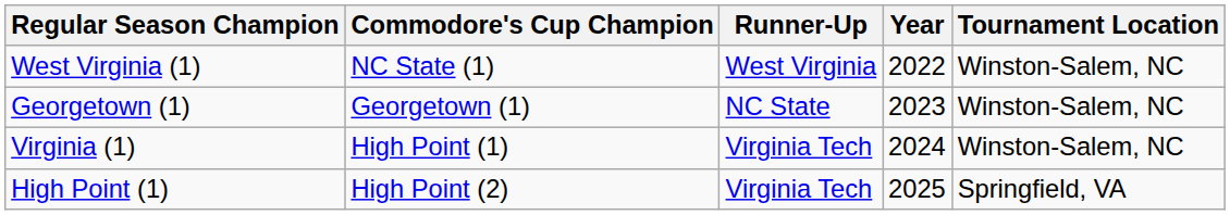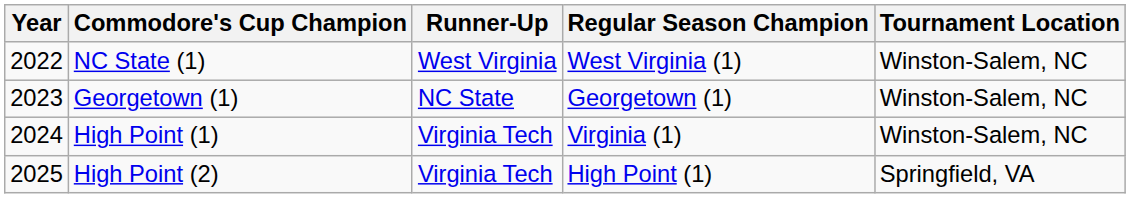 <table class="wikitable">
 <tr>
-<th>Regular Season Champion</th>
+<th>Year</th>
 <th>Commodore's Cup Champion</th>
 <th>Runner-Up</th>
-<th>Year</th>
+<th>Regular Season Champion</th>
 <th>Tournament Location</th>
 </tr>
 <tr>
-<td><a href='#'>West Virginia</a> (1)</td>
+<td>2022</td>
 <td><a href='#'>NC State</a> (1)</td>
 <td><a href='#'>West Virginia</a></td>
-<td>2022</td>
+<td><a href='#'>West Virginia</a> (1)</td>
 <td>Winston-Salem, NC</td>
 </tr>
 <tr>
-<td><a href='#'>Georgetown</a> (1)</td>
+<td>2023</td>
 <td><a href='#'>Georgetown</a> (1)</td>
 <td><a href='#'>NC State</a></td>
-<td>2023</td>
+<td><a href='#'>Georgetown</a> (1)</td>
 <td>Winston-Salem, NC</td>
 </tr>
 <tr>
-<td><a href='#'>Virginia</a> (1)</td>
+<td>2024</td>
 <td><a href='#'>High Point</a> (1)</td>
 <td><a href='#'>Virginia Tech</a></td>
-<td>2024</td>
+<td><a href='#'>Virginia</a> (1)</td>
 <td>Winston-Salem, NC</td>
 </tr>
 <tr>
-<td><a href='#'>High Point</a> (1)</td>
+<td>2025</td>
 <td><a href='#'>High Point</a> (2)</td>
 <td><a href='#'>Virginia Tech</a></td>
-<td>2025</td>
+<td><a href='#'>High Point</a> (1)</td>
 <td>Springfield, VA</td>
 </tr>
 </table>
